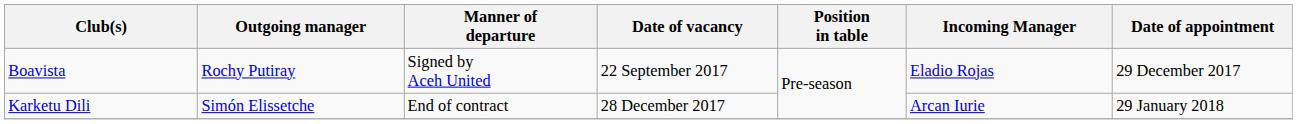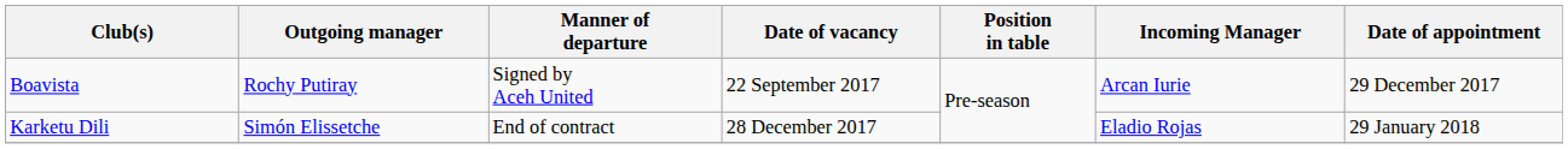 <table class="wikitable sortable" style="width:100%;">
 <tr>
 <th style="width:15%">Club(s)</th>
 <th style="width:16%">Outgoing manager</th>
 <th style="width:15%">Manner of <br> departure</th>
 <th style="width:14%">Date of vacancy</th>
 <th style="width:10%">Position <br> in table</th>
 <th style="width:16%">Incoming Manager</th>
 <th style="width:14%">Date of appointment</th>
 </tr>
 <tr>
 <td><a href='#'>Boavista</a></td>
 <td> <a href='#'>Rochy Putiray</a></td>
 <td>Signed by<br>  <a href='#'>Aceh United</a></td>
 <td>22 September 2017</td>
 <td rowspan=2>Pre-season</td>
-<td> <a href='#'>Eladio Rojas</a></td>
+<td> <a href='#'>Arcan Iurie</a></td>
 <td>29 December 2017</td>
 </tr>
 <tr>
 <td><a href='#'>Karketu Dili</a></td>
 <td> <a href='#'>Simón Elissetche</a></td>
 <td>End of contract</td>
 <td>28 December 2017</td>
-<td> <a href='#'>Arcan Iurie</a></td>
+<td> <a href='#'>Eladio Rojas</a></td>
 <td>29 January 2018</td>
 </tr>
 <tr>
 </tr>
 </table>
